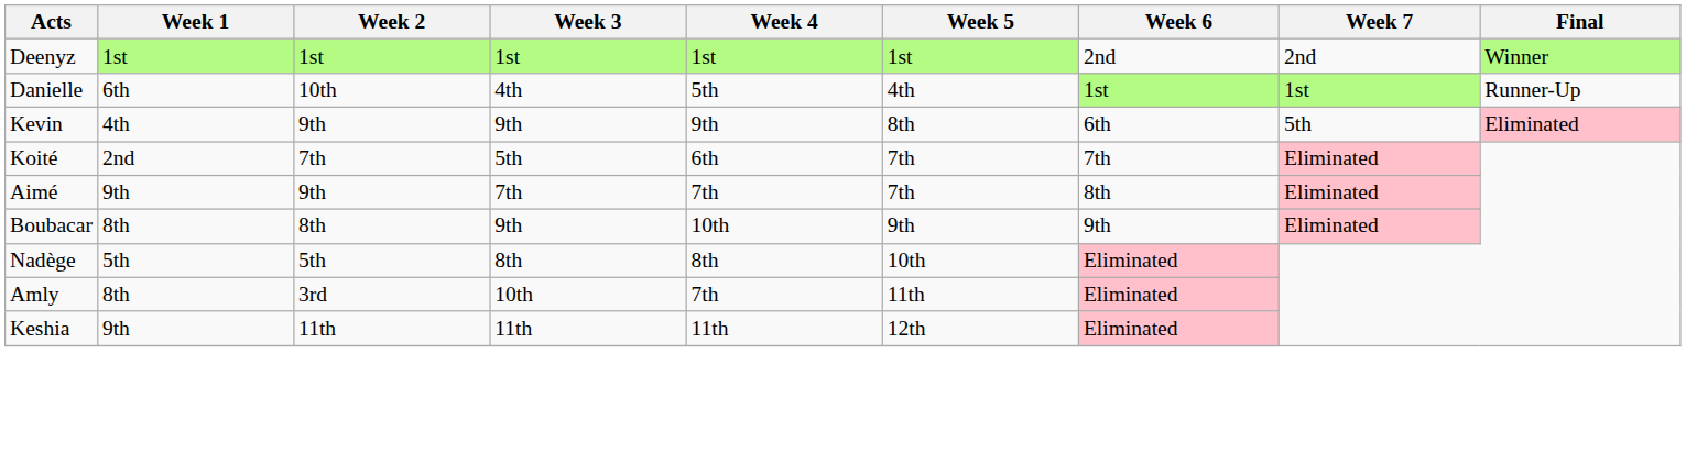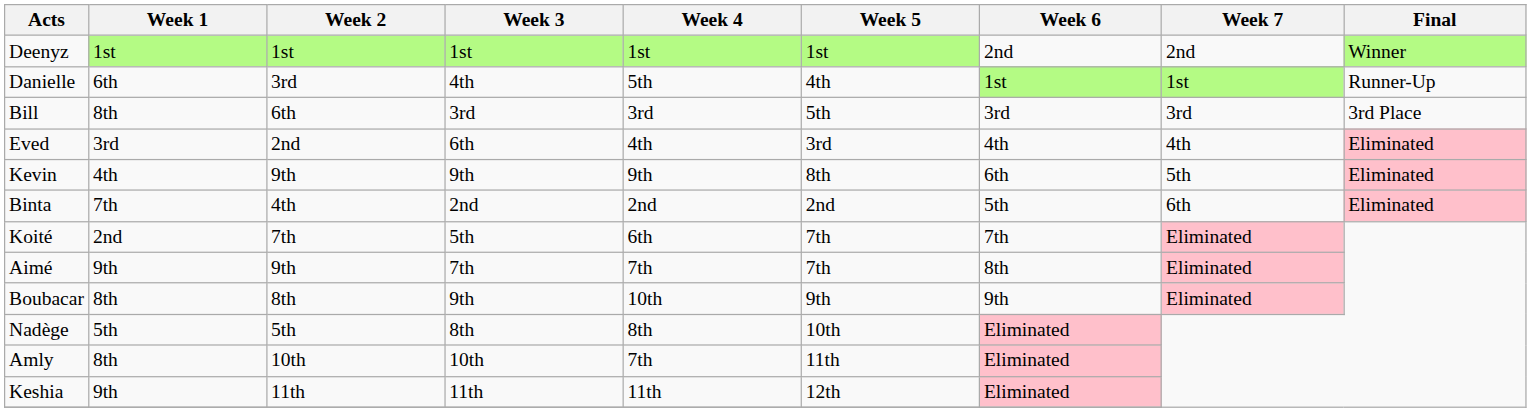 <table class="wikitable">
 <tr>
 <th>Acts</th>
 <th>Week 1</th>
 <th>Week 2</th>
 <th>Week 3</th>
 <th>Week 4</th>
 <th>Week 5</th>
 <th>Week 6</th>
 <th>Week 7</th>
 <th>Final</th>
 </tr>
 <tr>
 <td>Deenyz</td>
 <td style="background:#B4FB84; width:150px;">1st</td>
 <td style="background:#B4FB84; width:150px;">1st</td>
 <td style="background:#B4FB84; width:150px;">1st</td>
 <td style="background:#B4FB84; width:150px;">1st</td>
 <td style="background:#B4FB84; width:150px;">1st</td>
 <td>2nd</td>
 <td>2nd</td>
 <td style="background:#B4FB84; width:150px;">Winner</td>
 </tr>
 <tr>
 <td>Danielle</td>
 <td>6th</td>
-<td>10th</td>
+<td>3rd</td>
 <td>4th</td>
 <td>5th</td>
 <td>4th</td>
 <td style="background:#B4FB84; width:150px;">1st</td>
 <td style="background:#B4FB84; width:150px;">1st</td>
 <td>Runner-Up</td>
+</tr>
+<tr>
+<td>Bill</td>
+<td>8th</td>
+<td>6th</td>
+<td>3rd</td>
+<td>3rd</td>
+<td>5th</td>
+<td>3rd</td>
+<td>3rd</td>
+<td>3rd Place</td>
+</tr>
+<tr>
+<td>Eved</td>
+<td>3rd</td>
+<td>2nd</td>
+<td>6th</td>
+<td>4th</td>
+<td>3rd</td>
+<td>4th</td>
+<td>4th</td>
+<td style="background:pink; width:150px;">Eliminated</td>
 </tr>
 <tr>
 <td>Kevin</td>
 <td>4th</td>
 <td>9th</td>
 <td>9th</td>
 <td>9th</td>
 <td>8th</td>
 <td>6th</td>
 <td>5th</td>
+<td style="background:pink; width:150px;">Eliminated</td>
+</tr>
+<tr>
+<td>Binta</td>
+<td>7th</td>
+<td>4th</td>
+<td>2nd</td>
+<td>2nd</td>
+<td>2nd</td>
+<td>5th</td>
+<td>6th</td>
 <td style="background:pink; width:150px;">Eliminated</td>
 </tr>
 <tr>
 <td>Koité</td>
 <td>2nd</td>
 <td>7th</td>
 <td>5th</td>
 <td>6th</td>
 <td>7th</td>
 <td>7th</td>
 <td style="background:pink; width:150px;">Eliminated</td>
 </tr>
 <tr>
 <td>Aimé</td>
 <td>9th</td>
 <td>9th</td>
 <td>7th</td>
 <td>7th</td>
 <td>7th</td>
 <td>8th</td>
 <td style="background:pink; width:150px;">Eliminated</td>
 </tr>
 <tr>
 <td>Boubacar</td>
 <td>8th</td>
 <td>8th</td>
 <td>9th</td>
 <td>10th</td>
 <td>9th</td>
 <td>9th</td>
 <td style="background:pink; width:150px;">Eliminated</td>
 </tr>
 <tr>
 <td>Nadège</td>
 <td>5th</td>
 <td>5th</td>
 <td>8th</td>
 <td>8th</td>
 <td>10th</td>
 <td style="background:pink; width:150px;">Eliminated</td>
 </tr>
 <tr>
 <td>Amly</td>
 <td>8th</td>
-<td>3rd</td>
+<td>10th</td>
 <td>10th</td>
 <td>7th</td>
 <td>11th</td>
 <td style="background:pink; width:150px;">Eliminated</td>
 </tr>
 <tr>
 <td>Keshia</td>
 <td>9th</td>
 <td>11th</td>
 <td>11th</td>
 <td>11th</td>
 <td>12th</td>
 <td style="background:pink; width:150px;">Eliminated</td>
 </tr>
 <tr>
 </tr>
 </table>
